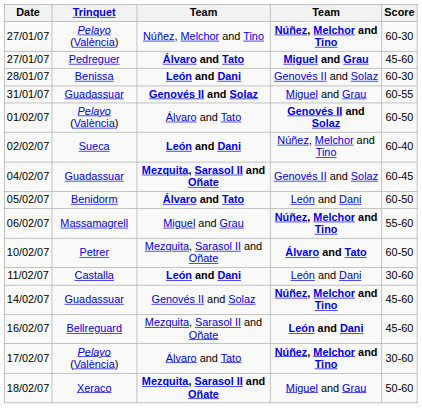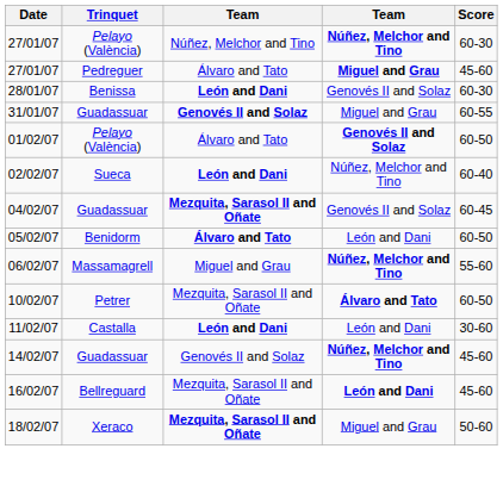 <table class="wikitable">
 <tr>
 <th>Date</th>
 <th><a href='#'>Trinquet</a></th>
 <th>Team</th>
 <th>Team</th>
 <th>Score</th>
 </tr>
 <tr align="center">
 <td>27/01/07</td>
 <td><em><a href='#'>Pelayo</a></em> (<a href='#'>València</a>)</td>
 <td><a href='#'>Núñez</a>, <a href='#'>Melchor</a> and <a href='#'>Tino</a></td>
 <td><strong><a href='#'>Núñez</a>, <a href='#'>Melchor</a> and <a href='#'>Tino</a></strong></td>
 <td>60-30</td>
 </tr>
 <tr align="center">
 <td>27/01/07</td>
 <td><a href='#'>Pedreguer</a></td>
-<td><strong><a href='#'>Álvaro</a> and <a href='#'>Tato</a></strong></td>
+<td><a href='#'>Álvaro</a> and <a href='#'>Tato</a></td>
 <td><strong><a href='#'>Miguel</a> and <a href='#'>Grau</a></strong></td>
 <td>45-60</td>
 </tr>
 <tr align="center">
 <td>28/01/07</td>
 <td><a href='#'>Benissa</a></td>
 <td><strong><a href='#'>León</a> and <a href='#'>Dani</a></strong></td>
 <td><a href='#'>Genovés II</a> and <a href='#'>Solaz</a></td>
 <td>60-30</td>
 </tr>
 <tr align="center">
 <td>31/01/07</td>
 <td><a href='#'>Guadassuar</a></td>
 <td><strong><a href='#'>Genovés II</a> and <a href='#'>Solaz</a></strong></td>
 <td><a href='#'>Miguel</a> and <a href='#'>Grau</a></td>
 <td>60-55</td>
 </tr>
 <tr align="center">
 <td>01/02/07</td>
 <td><em><a href='#'>Pelayo</a></em> (<a href='#'>València</a>)</td>
 <td><a href='#'>Álvaro</a> and <a href='#'>Tato</a></td>
 <td><strong><a href='#'>Genovés II</a> and <a href='#'>Solaz</a></strong></td>
 <td>60-50</td>
 </tr>
 <tr align="center">
 <td>02/02/07</td>
 <td><a href='#'>Sueca</a></td>
 <td><strong><a href='#'>León</a> and <a href='#'>Dani</a></strong></td>
 <td><a href='#'>Núñez</a>, <a href='#'>Melchor</a> and <a href='#'>Tino</a></td>
 <td>60-40</td>
 </tr>
 <tr align="center">
 <td>04/02/07</td>
 <td><a href='#'>Guadassuar</a></td>
 <td><strong><a href='#'>Mezquita</a>, <a href='#'>Sarasol II</a> and <a href='#'>Oñate</a></strong></td>
 <td><a href='#'>Genovés II</a> and <a href='#'>Solaz</a></td>
 <td>60-45</td>
 </tr>
 <tr align="center">
 <td>05/02/07</td>
 <td><a href='#'>Benidorm</a></td>
 <td><strong><a href='#'>Álvaro</a> and <a href='#'>Tato</a></strong></td>
 <td><a href='#'>León</a> and <a href='#'>Dani</a></td>
 <td>60-50</td>
 </tr>
 <tr align="center">
 <td>06/02/07</td>
 <td><a href='#'>Massamagrell</a></td>
 <td><a href='#'>Miguel</a> and <a href='#'>Grau</a></td>
 <td><strong><a href='#'>Núñez</a>, <a href='#'>Melchor</a> and <a href='#'>Tino</a></strong></td>
 <td>55-60</td>
 </tr>
 <tr align="center">
 <td>10/02/07</td>
 <td><a href='#'>Petrer</a></td>
 <td><a href='#'>Mezquita</a>, <a href='#'>Sarasol II</a> and <a href='#'>Oñate</a></td>
 <td><strong><a href='#'>Álvaro</a> and <a href='#'>Tato</a></strong></td>
 <td>60-50</td>
 </tr>
 <tr align="center">
 <td>11/02/07</td>
 <td><a href='#'>Castalla</a></td>
 <td><strong><a href='#'>León</a> and <a href='#'>Dani</a></strong></td>
 <td><a href='#'>León</a> and <a href='#'>Dani</a></td>
 <td>30-60</td>
 </tr>
 <tr align="center">
 <td>14/02/07</td>
 <td><a href='#'>Guadassuar</a></td>
 <td><a href='#'>Genovés II</a> and <a href='#'>Solaz</a></td>
 <td><strong><a href='#'>Núñez</a>, <a href='#'>Melchor</a> and <a href='#'>Tino</a></strong></td>
 <td>45-60</td>
 </tr>
 <tr align="center">
 <td>16/02/07</td>
 <td><a href='#'>Bellreguard</a></td>
 <td><a href='#'>Mezquita</a>, <a href='#'>Sarasol II</a> and <a href='#'>Oñate</a></td>
 <td><strong><a href='#'>León</a> and <a href='#'>Dani</a></strong></td>
 <td>45-60</td>
 </tr>
 <tr align="center">
-<td>17/02/07</td>
-<td><em><a href='#'>Pelayo</a></em> (<a href='#'>València</a>)</td>
-<td><a href='#'>Álvaro</a> and <a href='#'>Tato</a></td>
-<td><strong><a href='#'>Núñez</a>, <a href='#'>Melchor</a> and <a href='#'>Tino</a></strong></td>
-<td>30-60</td>
-</tr>
-<tr align="center">
 <td>18/02/07</td>
 <td><a href='#'>Xeraco</a></td>
 <td><strong><a href='#'>Mezquita</a>, <a href='#'>Sarasol II</a> and <a href='#'>Oñate</a></strong></td>
 <td><a href='#'>Miguel</a> and <a href='#'>Grau</a></td>
 <td>50-60</td>
 </tr>
 </table>
